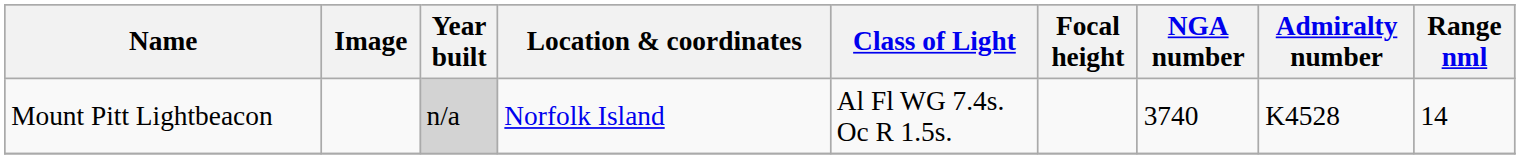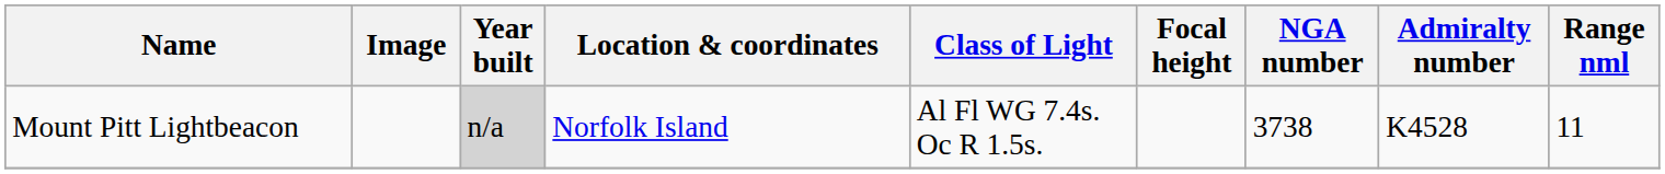 <table class="wikitable sortable" style="width:100%">
 <tr>
 <th>Name</th>
 <th>Image</th>
 <th>Year<br>built</th>
 <th>Location & coordinates</th>
 <th><a href='#'>Class of Light</a></th>
 <th>Focal<br>height</th>
 <th><a href='#'>NGA</a><br>number</th>
 <th><a href='#'>Admiralty</a><br>number</th>
 <th>Range<br><a href='#'>nml</a></th>
 </tr>
 <tr>
 <td>Mount Pitt Lightbeacon</td>
 <td></td>
 <td style="background: lightgrey;">n/a</td>
 <td><a href='#'>Norfolk Island</a><br> </td>
 <td>Al Fl WG 7.4s.<br>Oc R 1.5s.</td>
 <td></td>
-<td>3740</td>
+<td>3738</td>
 <td>K4528</td>
-<td>14</td>
+<td>11</td>
 </tr>
 <tr>
 </tr>
 </table>
